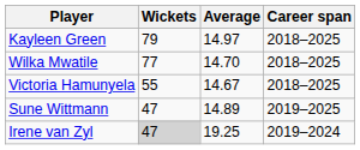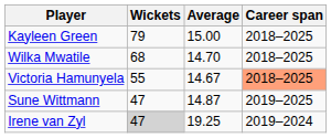 <table class="wikitable">
 <tr>
 <th>Player</th>
 <th>Wickets</th>
 <th>Average</th>
 <th>Career span</th>
 </tr>
 <tr>
 <td><a href='#'>Kayleen Green</a></td>
 <td>79</td>
-<td>14.97</td>
+<td>15.00</td>
 <td>2018–2025</td>
 </tr>
 <tr>
 <td><a href='#'>Wilka Mwatile</a></td>
-<td>77</td>
+<td>68</td>
 <td>14.70</td>
 <td>2018–2025</td>
 </tr>
 <tr>
 <td><a href='#'>Victoria Hamunyela</a></td>
 <td>55</td>
 <td>14.67</td>
-<td>2018–2025</td>
+<td style="background: lightsalmon;">2018–2025</td>
 </tr>
 <tr>
 <td><a href='#'>Sune Wittmann</a></td>
 <td>47</td>
-<td>14.89</td>
+<td>14.87</td>
 <td>2019–2025</td>
 </tr>
 <tr>
 <td><a href='#'>Irene van Zyl</a></td>
 <td style="background: lightgrey;">47</td>
 <td>19.25</td>
 <td>2019–2024</td>
 </tr>
 </table>
